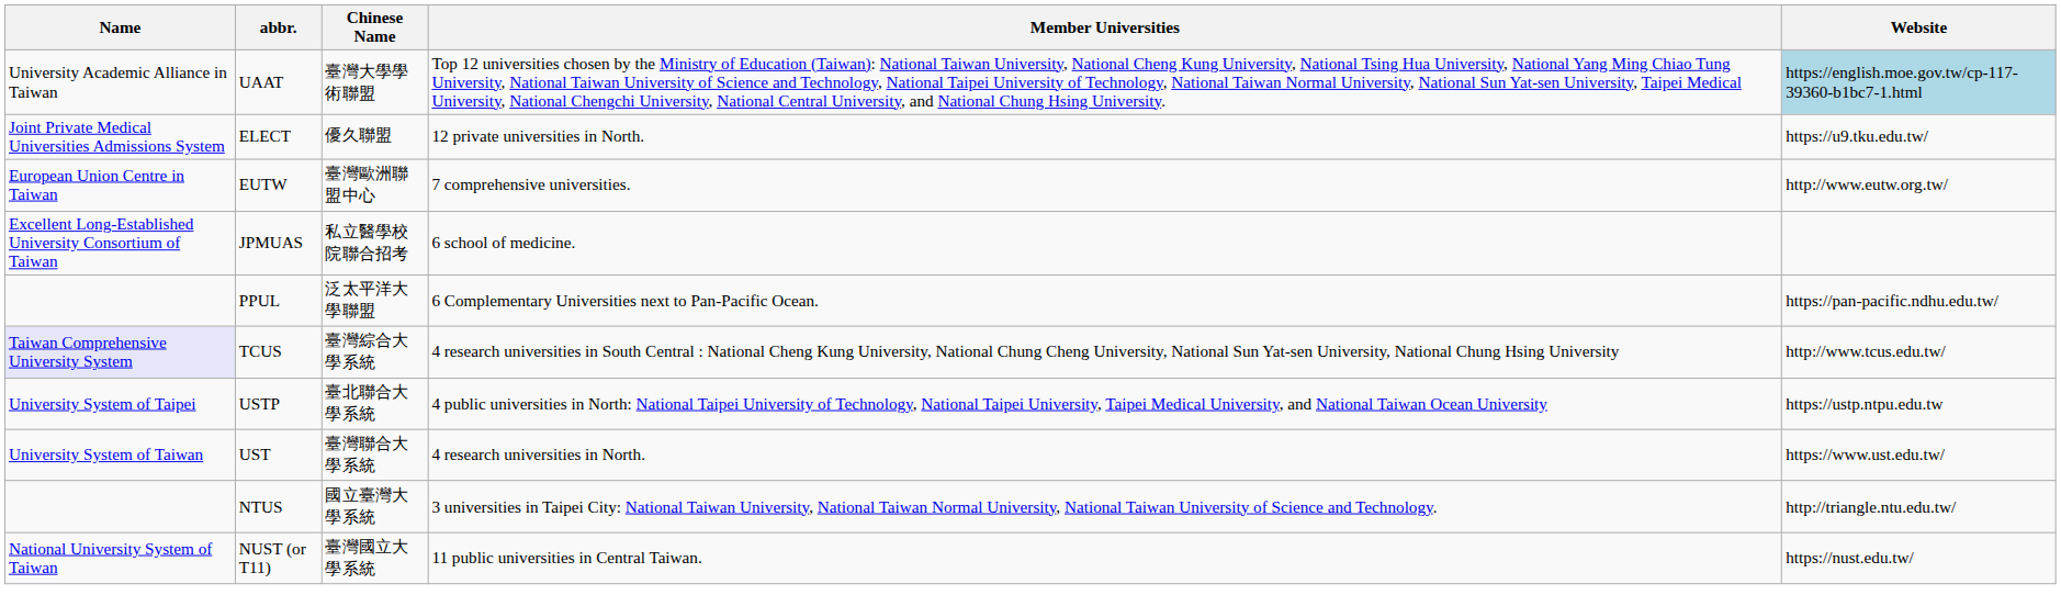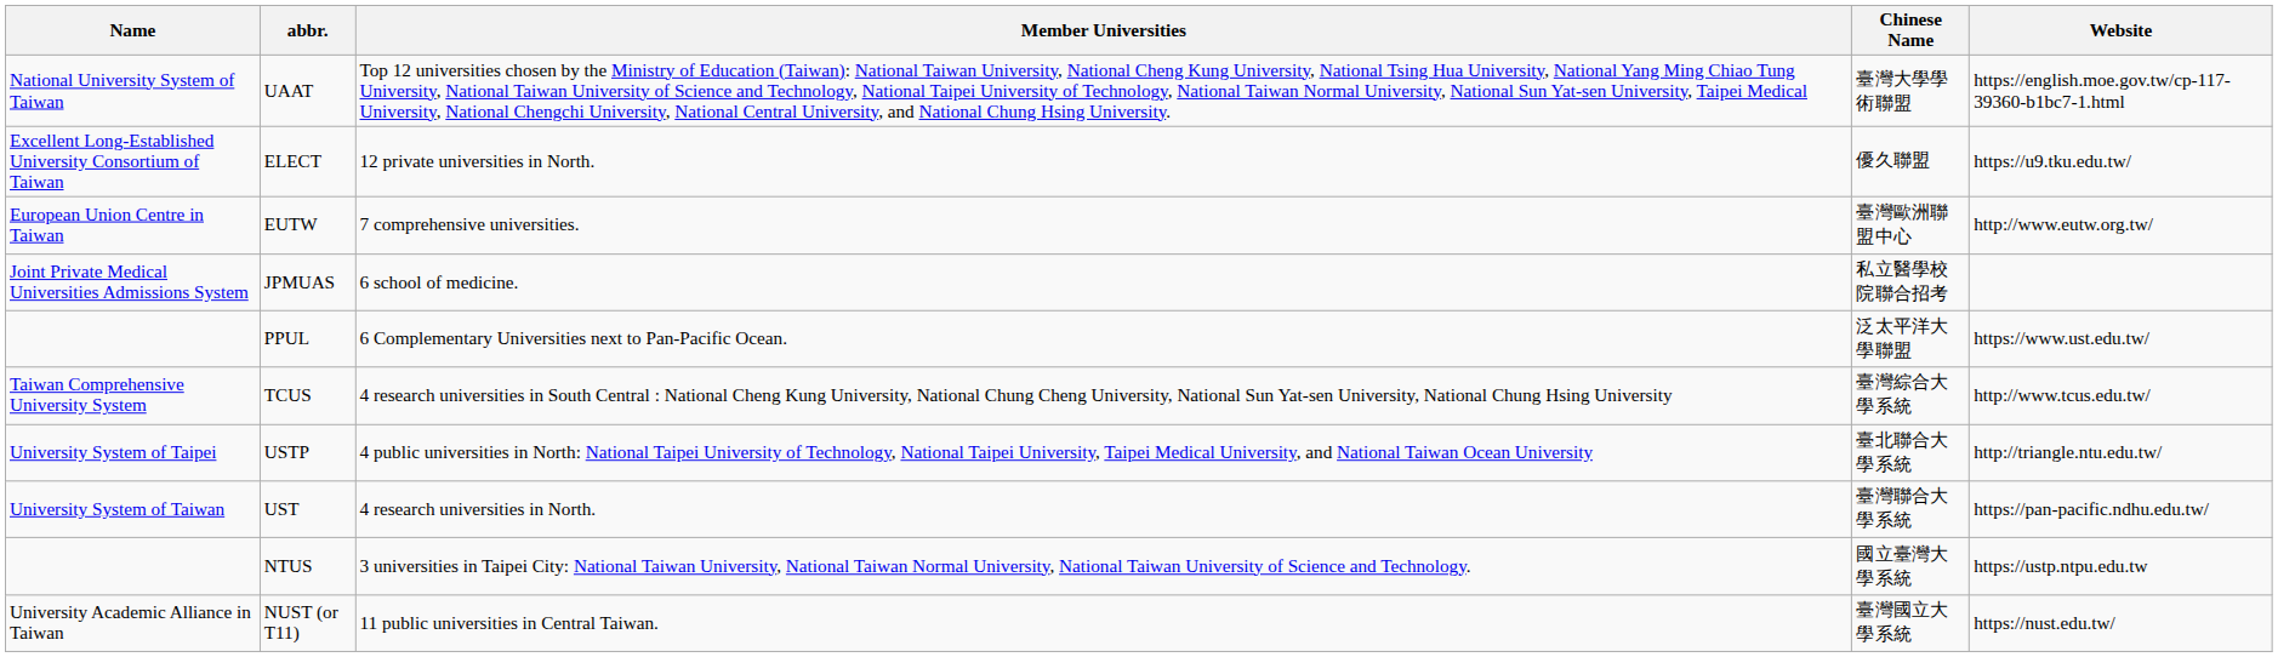 <table class=wikitable>
 <tr>
 <th>Name</th>
 <th>abbr.</th>
+<th>Member Universities</th>
 <th>Chinese Name</th>
-<th>Member Universities</th>
 <th>Website</th>
 </tr>
 <tr>
-<td>University Academic Alliance in Taiwan</td>
+<td><a href='#'>National University System of Taiwan</a></td>
 <td>UAAT</td>
+<td>Top 12 universities chosen by the <a href='#'>Ministry of Education (Taiwan)</a>: <a href='#'>National Taiwan University</a>, <a href='#'>National Cheng Kung University</a>, <a href='#'>National Tsing Hua University</a>, <a href='#'>National Yang Ming Chiao Tung University</a>, <a href='#'>National Taiwan University of Science and Technology</a>, <a href='#'>National Taipei University of Technology</a>, <a href='#'>National Taiwan Normal University</a>, <a href='#'>National Sun Yat-sen University</a>, <a href='#'>Taipei Medical University</a>, <a href='#'>National Chengchi University</a>, <a href='#'>National Central University</a>, and <a href='#'>National Chung Hsing University</a>.</td>
 <td>臺灣大學學術聯盟</td>
-<td>Top 12 universities chosen by the <a href='#'>Ministry of Education (Taiwan)</a>: <a href='#'>National Taiwan University</a>, <a href='#'>National Cheng Kung University</a>, <a href='#'>National Tsing Hua University</a>, <a href='#'>National Yang Ming Chiao Tung University</a>, <a href='#'>National Taiwan University of Science and Technology</a>, <a href='#'>National Taipei University of Technology</a>, <a href='#'>National Taiwan Normal University</a>, <a href='#'>National Sun Yat-sen University</a>, <a href='#'>Taipei Medical University</a>, <a href='#'>National Chengchi University</a>, <a href='#'>National Central University</a>, and <a href='#'>National Chung Hsing University</a>.</td>
-<td style="background: lightblue;">https://english.moe.gov.tw/cp-117-39360-b1bc7-1.html</td>
+<td>https://english.moe.gov.tw/cp-117-39360-b1bc7-1.html</td>
 </tr>
 <tr>
-<td><a href='#'>Joint Private Medical Universities Admissions System</a></td>
+<td><a href='#'>Excellent Long-Established University Consortium of Taiwan</a></td>
 <td>ELECT</td>
+<td>12 private universities in North.</td>
 <td>優久聯盟</td>
-<td>12 private universities in North.</td>
 <td>https://u9.tku.edu.tw/</td>
 </tr>
 <tr>
 <td><a href='#'>European Union Centre in Taiwan</a></td>
 <td>EUTW</td>
+<td>7 comprehensive universities.</td>
 <td>臺灣歐洲聯盟中心</td>
-<td>7 comprehensive universities.</td>
 <td>http://www.eutw.org.tw/</td>
 </tr>
 <tr>
-<td><a href='#'>Excellent Long-Established University Consortium of Taiwan</a></td>
+<td><a href='#'>Joint Private Medical Universities Admissions System</a></td>
 <td>JPMUAS</td>
+<td>6 school of medicine.</td>
 <td>私立醫學校院聯合招考</td>
-<td>6 school of medicine.</td>
 <td></td>
 </tr>
 <tr>
 <td></td>
 <td>PPUL</td>
+<td>6 Complementary Universities next to Pan-Pacific Ocean.</td>
 <td>泛太平洋大學聯盟</td>
-<td>6 Complementary Universities next to Pan-Pacific Ocean.</td>
-<td>https://pan-pacific.ndhu.edu.tw/</td>
+<td>https://www.ust.edu.tw/</td>
 </tr>
 <tr>
-<td style="background: lavender;"><a href='#'>Taiwan Comprehensive University System</a></td>
+<td><a href='#'>Taiwan Comprehensive University System</a></td>
 <td>TCUS</td>
+<td>4 research universities in South Central : National Cheng Kung University, National Chung Cheng University, National Sun Yat-sen University, National Chung Hsing University</td>
 <td>臺灣綜合大學系統</td>
-<td>4 research universities in South Central : National Cheng Kung University, National Chung Cheng University, National Sun Yat-sen University, National Chung Hsing University</td>
 <td>http://www.tcus.edu.tw/</td>
 </tr>
 <tr>
 <td><a href='#'>University System of Taipei</a></td>
 <td>USTP</td>
+<td>4 public universities in North: <a href='#'>National Taipei University of Technology</a>, <a href='#'>National Taipei University</a>, <a href='#'>Taipei Medical University</a>, and <a href='#'>National Taiwan Ocean University</a></td>
 <td>臺北聯合大學系統</td>
-<td>4 public universities in North: <a href='#'>National Taipei University of Technology</a>, <a href='#'>National Taipei University</a>, <a href='#'>Taipei Medical University</a>, and <a href='#'>National Taiwan Ocean University</a></td>
-<td>https://ustp.ntpu.edu.tw</td>
+<td>http://triangle.ntu.edu.tw/</td>
 </tr>
 <tr>
 <td><a href='#'>University System of Taiwan</a></td>
 <td>UST</td>
+<td>4 research universities in North.</td>
 <td>臺灣聯合大學系統</td>
-<td>4 research universities in North.</td>
-<td>https://www.ust.edu.tw/</td>
+<td>https://pan-pacific.ndhu.edu.tw/</td>
 </tr>
 <tr>
 <td></td>
 <td>NTUS</td>
+<td>3 universities in Taipei City: <a href='#'>National Taiwan University</a>, <a href='#'>National Taiwan Normal University</a>, <a href='#'>National Taiwan University of Science and Technology</a>.</td>
 <td>國立臺灣大學系統</td>
-<td>3 universities in Taipei City: <a href='#'>National Taiwan University</a>, <a href='#'>National Taiwan Normal University</a>, <a href='#'>National Taiwan University of Science and Technology</a>.</td>
-<td>http://triangle.ntu.edu.tw/</td>
+<td>https://ustp.ntpu.edu.tw</td>
 </tr>
 <tr>
-<td><a href='#'>National University System of Taiwan</a></td>
+<td>University Academic Alliance in Taiwan</td>
 <td>NUST (or T11)</td>
+<td>11 public universities in Central Taiwan.</td>
 <td>臺灣國立大學系統</td>
-<td>11 public universities in Central Taiwan.</td>
 <td>https://nust.edu.tw/</td>
 </tr>
 </table>
